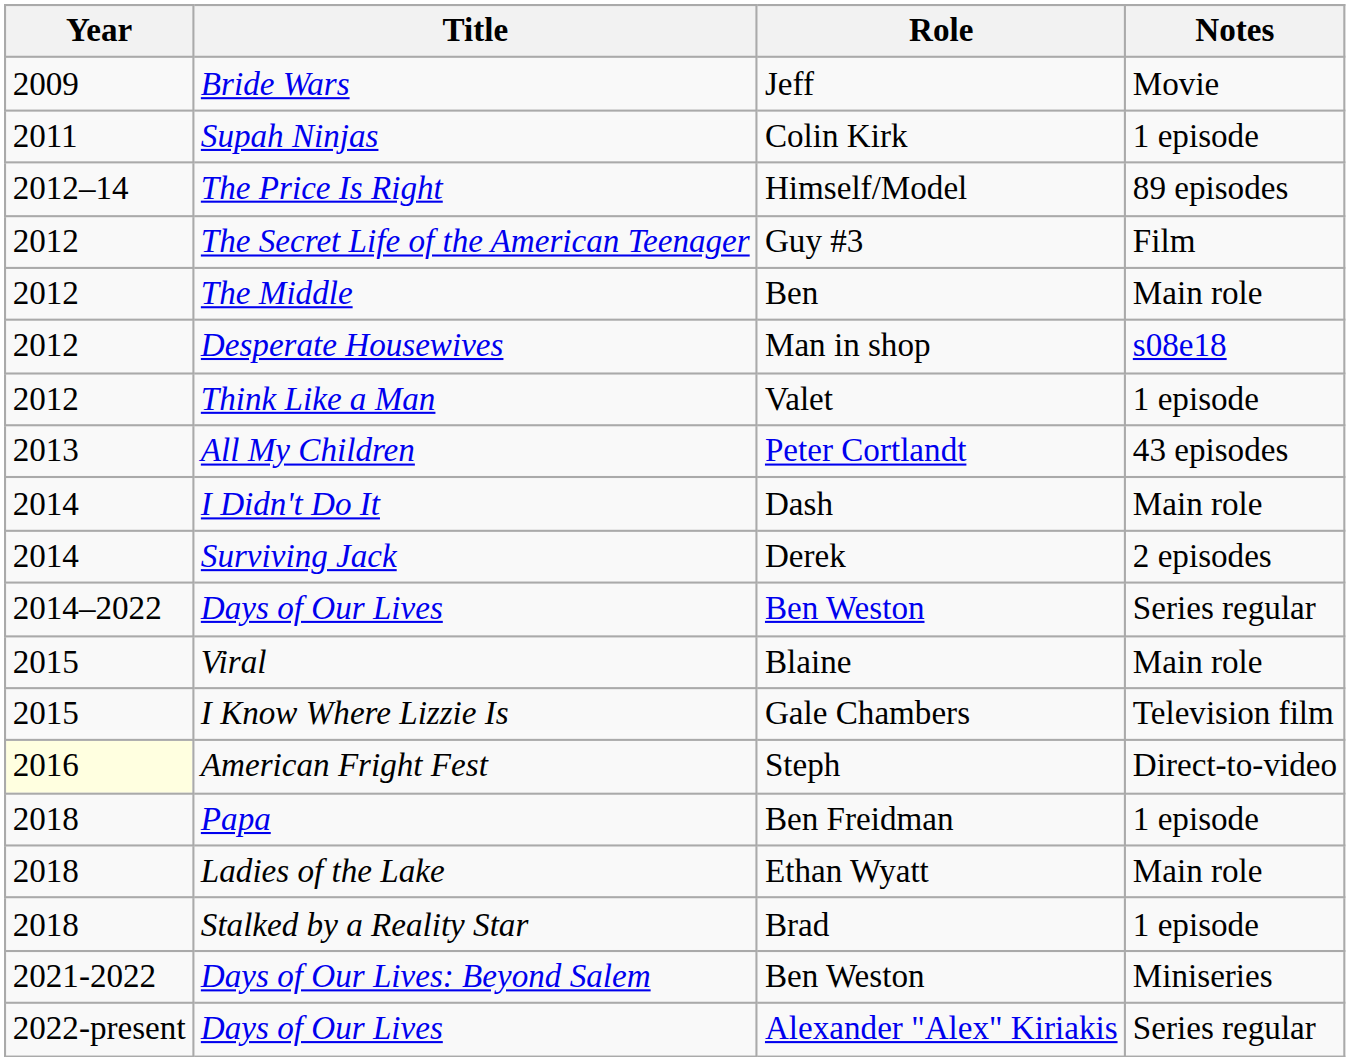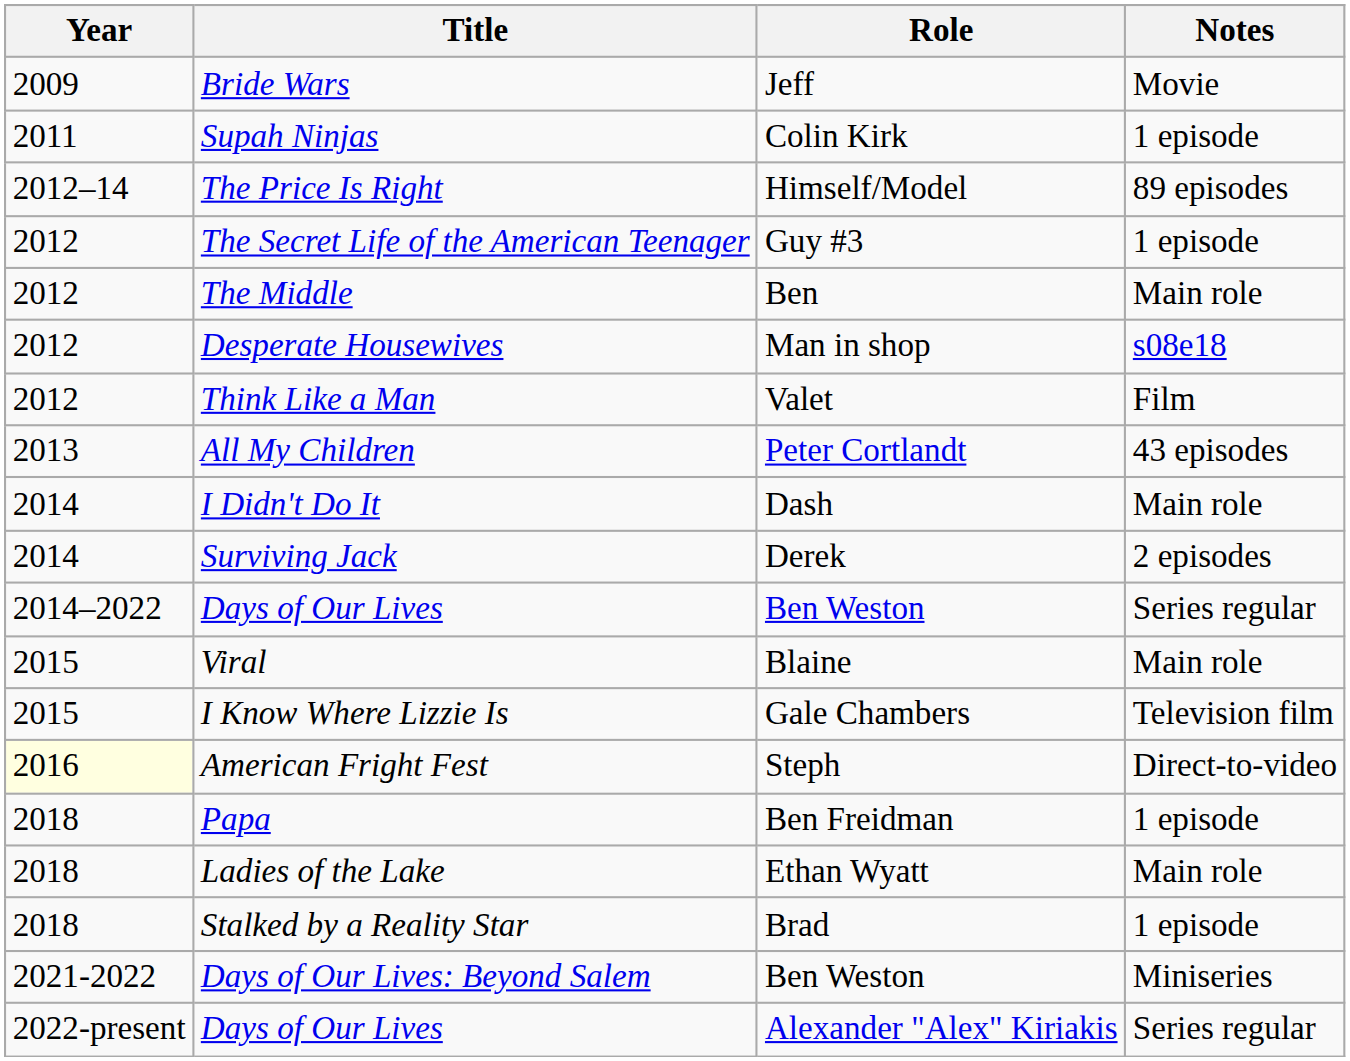 <table class="wikitable" style="white-space:nowrap;">
 <tr>
 <th>Year</th>
 <th>Title</th>
 <th>Role</th>
 <th>Notes</th>
 </tr>
 <tr>
 <td>2009</td>
 <td><em><a href='#'>Bride Wars</a></em></td>
 <td>Jeff</td>
 <td>Movie</td>
 </tr>
 <tr>
 <td>2011</td>
 <td><em><a href='#'>Supah Ninjas</a></em></td>
 <td>Colin Kirk</td>
 <td>1 episode</td>
 </tr>
 <tr>
 <td>2012–14</td>
 <td><em><a href='#'>The Price Is Right</a></em></td>
 <td>Himself/Model</td>
 <td>89 episodes</td>
 </tr>
 <tr>
 <td>2012</td>
 <td><em><a href='#'>The Secret Life of the American Teenager</a></em></td>
 <td>Guy #3</td>
-<td>Film</td>
+<td>1 episode</td>
 </tr>
 <tr>
 <td>2012</td>
 <td><em><a href='#'>The Middle</a></em></td>
 <td>Ben</td>
 <td>Main role</td>
 </tr>
 <tr>
 <td>2012</td>
 <td><em><a href='#'>Desperate Housewives</a></em></td>
 <td>Man in shop</td>
 <td><a href='#'>s08e18</a></td>
 </tr>
 <tr>
 <td>2012</td>
 <td><em><a href='#'>Think Like a Man</a></em></td>
 <td>Valet</td>
-<td>1 episode</td>
+<td>Film</td>
 </tr>
 <tr>
 <td>2013</td>
 <td><em><a href='#'>All My Children</a></em></td>
 <td><a href='#'>Peter Cortlandt</a></td>
 <td>43 episodes</td>
 </tr>
 <tr>
 <td>2014</td>
 <td><em><a href='#'>I Didn't Do It</a></em></td>
 <td>Dash</td>
 <td>Main role</td>
 </tr>
 <tr>
 <td>2014</td>
 <td><em><a href='#'>Surviving Jack</a></em></td>
 <td>Derek</td>
 <td>2 episodes</td>
 </tr>
 <tr>
 <td>2014–2022</td>
 <td><em><a href='#'>Days of Our Lives</a></em></td>
 <td><a href='#'>Ben Weston</a></td>
 <td>Series regular</td>
 </tr>
 <tr>
 <td>2015</td>
 <td><em>Viral</em></td>
 <td>Blaine</td>
 <td>Main role</td>
 </tr>
 <tr>
 <td>2015</td>
 <td><em>I Know Where Lizzie Is</em></td>
 <td>Gale Chambers</td>
 <td>Television film</td>
 </tr>
 <tr>
 <td style="background: lightyellow;">2016</td>
 <td><em>American Fright Fest</em></td>
 <td>Steph</td>
 <td>Direct-to-video</td>
 </tr>
 <tr>
 <td>2018</td>
 <td><em><a href='#'>Papa</a></em></td>
 <td>Ben Freidman</td>
 <td>1 episode</td>
 </tr>
 <tr>
 <td>2018</td>
 <td><em>Ladies of the Lake</em></td>
 <td>Ethan Wyatt</td>
 <td>Main role</td>
 </tr>
 <tr>
 <td>2018</td>
 <td><em>Stalked by a Reality Star</em></td>
 <td>Brad</td>
 <td>1 episode</td>
 </tr>
 <tr>
 <td>2021-2022</td>
 <td><em><a href='#'>Days of Our Lives: Beyond Salem</a></em></td>
 <td>Ben Weston</td>
 <td>Miniseries</td>
 </tr>
 <tr>
 <td>2022-present</td>
 <td><em><a href='#'>Days of Our Lives</a></em></td>
 <td><a href='#'>Alexander "Alex" Kiriakis</a></td>
 <td>Series regular</td>
 </tr>
 </table>
